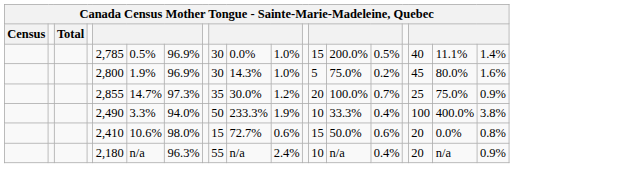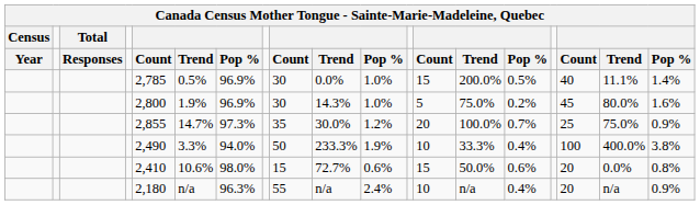 <table class="wikitable">
 <tr>
 <th colspan="19">Canada Census Mother Tongue - Sainte-Marie-Madeleine, Quebec</th>
 </tr>
 <tr>
 <th>Census</th>
 <td></td>
 <th>Total</th>
 <td colspan="1"></td>
 <th colspan="3"></th>
 <td colspan="1"></td>
 <th colspan="3"></th>
 <td colspan="1"></td>
 <th colspan="3"></th>
 <td colspan="1"></td>
 <th colspan="3"></th>
+</tr>
+<tr>
+<th>Year</th>
+<td></td>
+<th>Responses</th>
+<td></td>
+<th>Count</th>
+<th>Trend</th>
+<th>Pop %</th>
+<td></td>
+<th>Count</th>
+<th>Trend</th>
+<th>Pop %</th>
+<td></td>
+<th>Count</th>
+<th>Trend</th>
+<th>Pop %</th>
+<td></td>
+<th>Count</th>
+<th>Trend</th>
+<th>Pop %</th>
 </tr>
 <tr>
 <td></td>
 <td></td>
 <td></td>
 <td></td>
 <td>2,785</td>
 <td> 0.5%</td>
 <td>96.9%</td>
 <td></td>
 <td>30</td>
 <td> 0.0%</td>
 <td>1.0%</td>
 <td></td>
 <td>15</td>
 <td> 200.0%</td>
 <td>0.5%</td>
 <td></td>
 <td>40</td>
 <td> 11.1%</td>
 <td>1.4%</td>
 </tr>
 <tr>
 <td></td>
 <td></td>
 <td></td>
 <td></td>
 <td>2,800</td>
 <td> 1.9%</td>
 <td>96.9%</td>
 <td></td>
 <td>30</td>
 <td> 14.3%</td>
 <td>1.0%</td>
 <td></td>
 <td>5</td>
 <td> 75.0%</td>
 <td>0.2%</td>
 <td></td>
 <td>45</td>
 <td> 80.0%</td>
 <td>1.6%</td>
 </tr>
 <tr>
 <td></td>
 <td></td>
 <td></td>
 <td></td>
 <td>2,855</td>
 <td> 14.7%</td>
 <td>97.3%</td>
 <td></td>
 <td>35</td>
 <td> 30.0%</td>
 <td>1.2%</td>
 <td></td>
 <td>20</td>
 <td> 100.0%</td>
 <td>0.7%</td>
 <td></td>
 <td>25</td>
 <td> 75.0%</td>
 <td>0.9%</td>
 </tr>
 <tr>
 <td></td>
 <td></td>
 <td></td>
 <td></td>
 <td>2,490</td>
 <td> 3.3%</td>
 <td>94.0%</td>
 <td></td>
 <td>50</td>
 <td> 233.3%</td>
 <td>1.9%</td>
 <td></td>
 <td>10</td>
 <td> 33.3%</td>
 <td>0.4%</td>
 <td></td>
 <td>100</td>
 <td> 400.0%</td>
 <td>3.8%</td>
 </tr>
 <tr>
 <td></td>
 <td></td>
 <td></td>
 <td></td>
 <td>2,410</td>
 <td> 10.6%</td>
 <td>98.0%</td>
 <td></td>
 <td>15</td>
 <td> 72.7%</td>
 <td>0.6%</td>
 <td></td>
 <td>15</td>
 <td> 50.0%</td>
 <td>0.6%</td>
 <td></td>
 <td>20</td>
 <td> 0.0%</td>
 <td>0.8%</td>
 </tr>
 <tr>
 <td></td>
 <td></td>
 <td></td>
 <td></td>
 <td>2,180</td>
 <td>n/a</td>
 <td>96.3%</td>
 <td></td>
 <td>55</td>
 <td>n/a</td>
 <td>2.4%</td>
 <td></td>
 <td>10</td>
 <td>n/a</td>
 <td>0.4%</td>
 <td></td>
 <td>20</td>
 <td>n/a</td>
 <td>0.9%</td>
 </tr>
 </table>
